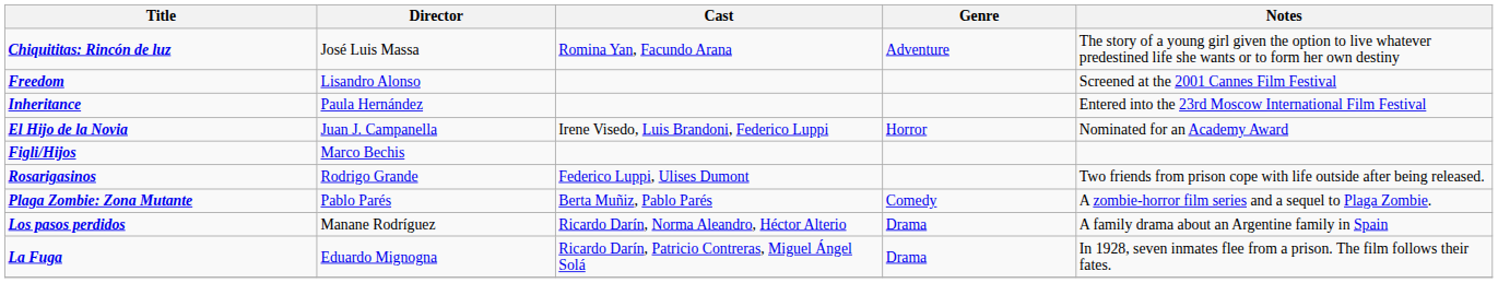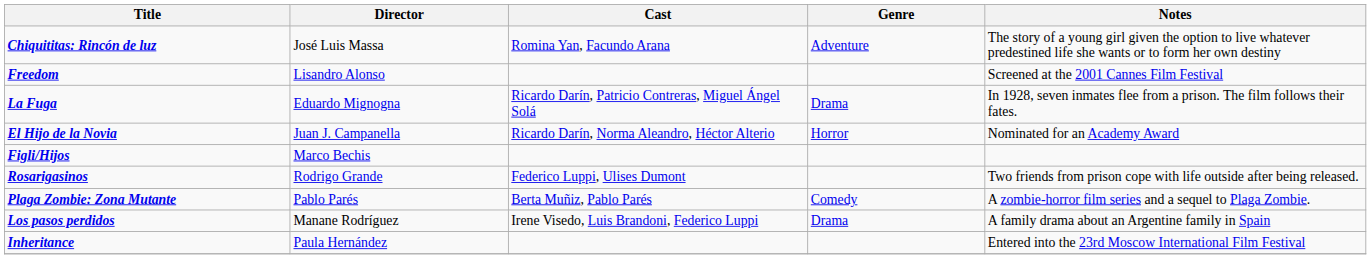 <table class="wikitable sortable" width= "100%">
 <tr>
 <th width=21%>Title</th>
 <th width=16%>Director</th>
 <th width=22%>Cast</th>
 <th width=13%>Genre</th>
 <th width=28%>Notes</th>
 </tr>
 <tr>
 <td><strong><em><a href='#'>Chiquititas: Rincón de luz</a></em></strong></td>
 <td>José Luis Massa</td>
 <td><a href='#'>Romina Yan</a>, <a href='#'>Facundo Arana</a></td>
 <td><a href='#'>Adventure</a></td>
 <td>The story of a young girl given the option to live whatever predestined life she wants or to form her own destiny</td>
 </tr>
 <tr>
 <td><strong><em><a href='#'>Freedom</a></em></strong></td>
 <td><a href='#'>Lisandro Alonso</a></td>
 <td></td>
 <td></td>
 <td>Screened at the <a href='#'>2001 Cannes Film Festival</a></td>
 </tr>
 <tr>
-<td><strong><em><a href='#'>Inheritance</a></em></strong></td>
-<td><a href='#'>Paula Hernández</a></td>
-<td></td>
-<td></td>
-<td>Entered into the <a href='#'>23rd Moscow International Film Festival</a></td>
+<td><strong><em><a href='#'>La Fuga</a></em></strong></td>
+<td><a href='#'>Eduardo Mignogna</a></td>
+<td><a href='#'>Ricardo Darín</a>, <a href='#'>Patricio Contreras</a>, <a href='#'>Miguel Ángel Solá</a></td>
+<td><a href='#'>Drama</a></td>
+<td>In 1928, seven inmates flee from a prison. The film follows their fates.</td>
 </tr>
 <tr>
 <td><strong><em><a href='#'>El Hijo de la Novia</a></em></strong></td>
 <td><a href='#'>Juan J. Campanella</a></td>
-<td>Irene Visedo, <a href='#'>Luis Brandoni</a>, <a href='#'>Federico Luppi</a></td>
+<td><a href='#'>Ricardo Darín</a>, <a href='#'>Norma Aleandro</a>, <a href='#'>Héctor Alterio</a></td>
 <td><a href='#'>Horror</a></td>
 <td>Nominated for an <a href='#'>Academy Award</a></td>
 </tr>
 <tr>
 <td><strong><em><a href='#'>Figli/Hijos</a></em></strong></td>
 <td><a href='#'>Marco Bechis</a></td>
 <td></td>
 <td></td>
 <td></td>
 </tr>
 <tr>
 <td><strong><em><a href='#'>Rosarigasinos</a></em></strong></td>
 <td><a href='#'>Rodrigo Grande</a></td>
 <td><a href='#'>Federico Luppi</a>, <a href='#'>Ulises Dumont</a></td>
 <td></td>
 <td>Two friends from prison cope with life outside after being released.</td>
 </tr>
 <tr>
 <td><strong><em><a href='#'>Plaga Zombie: Zona Mutante</a></em></strong></td>
 <td><a href='#'>Pablo Parés</a></td>
 <td><a href='#'>Berta Muñiz</a>, <a href='#'>Pablo Parés</a></td>
 <td><a href='#'>Comedy</a></td>
 <td>A <a href='#'>zombie-horror film series</a> and a sequel to <a href='#'>Plaga Zombie</a>.</td>
 </tr>
 <tr>
 <td><strong><em><a href='#'>Los pasos perdidos</a></em></strong></td>
 <td>Manane Rodríguez</td>
-<td><a href='#'>Ricardo Darín</a>, <a href='#'>Norma Aleandro</a>, <a href='#'>Héctor Alterio</a></td>
+<td>Irene Visedo, <a href='#'>Luis Brandoni</a>, <a href='#'>Federico Luppi</a></td>
 <td><a href='#'>Drama</a></td>
 <td>A family drama about an Argentine family in <a href='#'>Spain</a></td>
 </tr>
 <tr>
-<td><strong><em><a href='#'>La Fuga</a></em></strong></td>
-<td><a href='#'>Eduardo Mignogna</a></td>
-<td><a href='#'>Ricardo Darín</a>, <a href='#'>Patricio Contreras</a>, <a href='#'>Miguel Ángel Solá</a></td>
-<td><a href='#'>Drama</a></td>
-<td>In 1928, seven inmates flee from a prison. The film follows their fates.</td>
+<td><strong><em><a href='#'>Inheritance</a></em></strong></td>
+<td><a href='#'>Paula Hernández</a></td>
+<td></td>
+<td></td>
+<td>Entered into the <a href='#'>23rd Moscow International Film Festival</a></td>
 </tr>
 <tr>
 </tr>
 </table>
